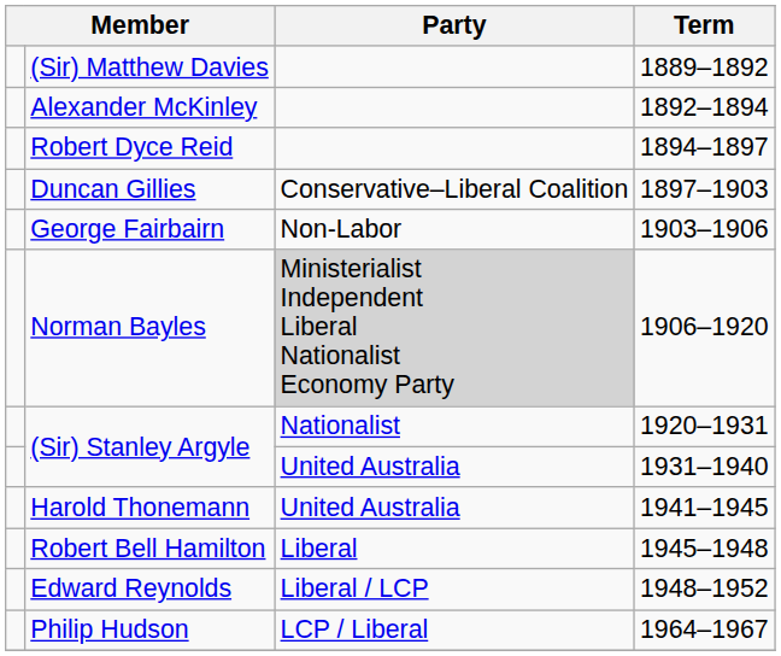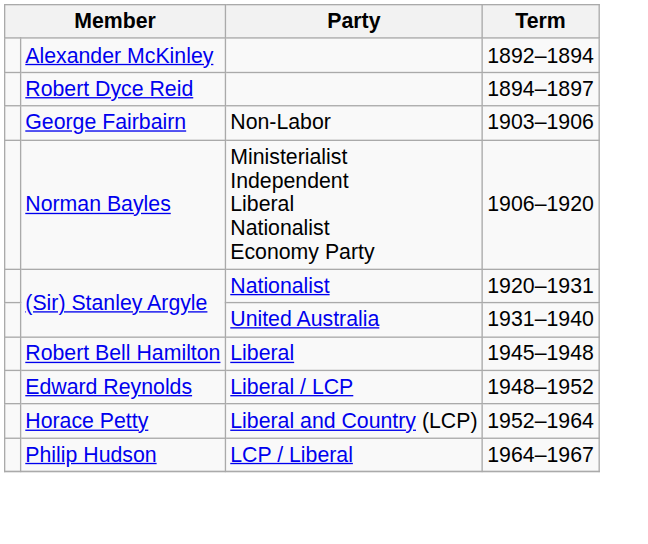 <table class="wikitable">
 <tr>
 <th colspan="2">Member</th>
 <th>Party</th>
 <th>Term</th>
-</tr>
-<tr>
-<td> </td>
-<td><a href='#'>(Sir) Matthew Davies</a></td>
-<td></td>
-<td>1889–1892</td>
 </tr>
 <tr>
 <td> </td>
 <td><a href='#'>Alexander McKinley</a></td>
 <td></td>
 <td>1892–1894</td>
 </tr>
 <tr>
 <td> </td>
 <td><a href='#'>Robert Dyce Reid</a></td>
 <td></td>
 <td>1894–1897</td>
 </tr>
 <tr>
 <td> </td>
-<td><a href='#'>Duncan Gillies</a></td>
-<td>Conservative–Liberal Coalition</td>
-<td>1897–1903</td>
-</tr>
-<tr>
-<td> </td>
 <td><a href='#'>George Fairbairn</a></td>
 <td>Non-Labor</td>
 <td>1903–1906</td>
 </tr>
 <tr>
 <td> </td>
 <td><a href='#'>Norman Bayles</a></td>
-<td style="background: lightgrey;">Ministerialist<br>Independent<br>Liberal<br>Nationalist<br>Economy Party</td>
+<td>Ministerialist<br>Independent<br>Liberal<br>Nationalist<br>Economy Party</td>
 <td>1906–1920</td>
 </tr>
 <tr>
 <td> </td>
 <td rowspan="2"><a href='#'>(Sir) Stanley Argyle</a></td>
 <td><a href='#'>Nationalist</a></td>
 <td>1920–1931</td>
 </tr>
 <tr>
 <td> </td>
 <td><a href='#'>United Australia</a></td>
 <td>1931–1940</td>
 </tr>
 <tr>
 <td> </td>
-<td><a href='#'>Harold Thonemann</a></td>
-<td><a href='#'>United Australia</a></td>
-<td>1941–1945</td>
-</tr>
-<tr>
-<td> </td>
 <td><a href='#'>Robert Bell Hamilton</a></td>
 <td><a href='#'>Liberal</a></td>
 <td>1945–1948</td>
 </tr>
 <tr>
 <td> </td>
 <td><a href='#'>Edward Reynolds</a></td>
 <td><a href='#'>Liberal / LCP</a></td>
 <td>1948–1952</td>
 </tr>
 <tr>
 <td> </td>
+<td><a href='#'>Horace Petty</a></td>
+<td><a href='#'>Liberal and Country</a> (LCP)</td>
+<td>1952–1964</td>
+</tr>
+<tr>
+<td> </td>
 <td><a href='#'>Philip Hudson</a></td>
 <td><a href='#'>LCP / Liberal</a></td>
 <td>1964–1967</td>
 </tr>
 <tr>
 </tr>
 </table>
